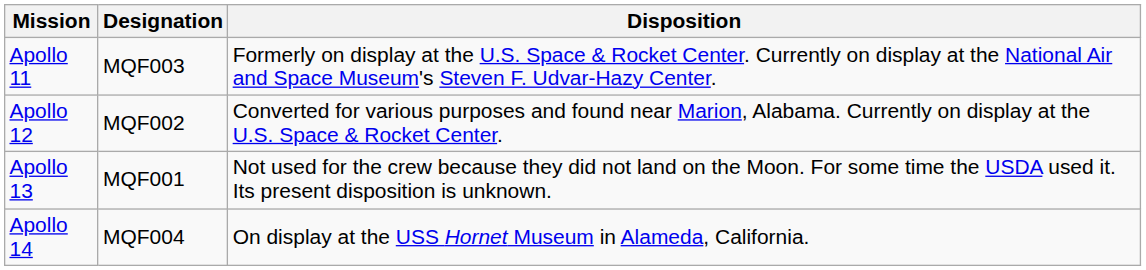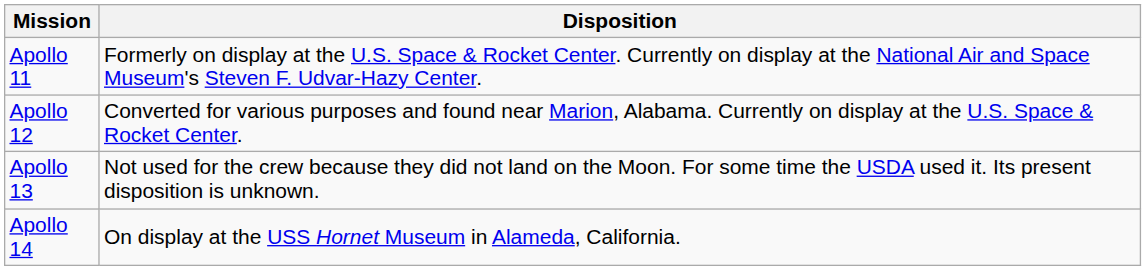 <table class="wikitable sortable" align="center">
 <tr>
 <th scope="col">Mission</th>
-<th scope="col">Designation</th>
 <th scope="col" class="unsortable">Disposition</th>
 </tr>
 <tr>
 <td><a href='#'>Apollo 11</a></td>
-<td>MQF003</td>
 <td>Formerly on display at the <a href='#'>U.S. Space & Rocket Center</a>. Currently on display at the <a href='#'>National Air and Space Museum</a>'s <a href='#'>Steven F. Udvar-Hazy Center</a>.</td>
 </tr>
 <tr>
 <td><a href='#'>Apollo 12</a></td>
-<td>MQF002</td>
 <td>Converted for various purposes and found near <a href='#'>Marion</a>, Alabama. Currently on display at the <a href='#'>U.S. Space & Rocket Center</a>.</td>
 </tr>
 <tr>
 <td><a href='#'>Apollo 13</a></td>
-<td>MQF001</td>
 <td>Not used for the crew because they did not land on the Moon.  For some time the <a href='#'>USDA</a> used it. Its present disposition is unknown.</td>
 </tr>
 <tr>
 <td><a href='#'>Apollo 14</a></td>
-<td>MQF004</td>
 <td>On display at the <a href='#'>USS <em>Hornet</em> Museum</a> in <a href='#'>Alameda</a>, California.</td>
 </tr>
 </table>
